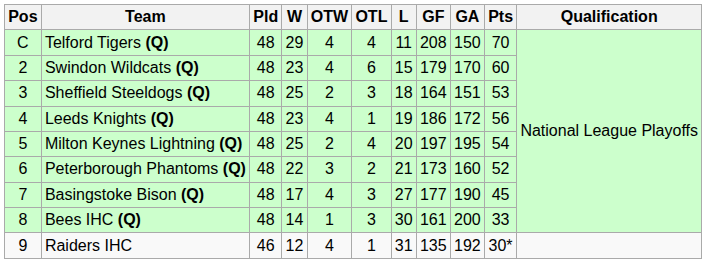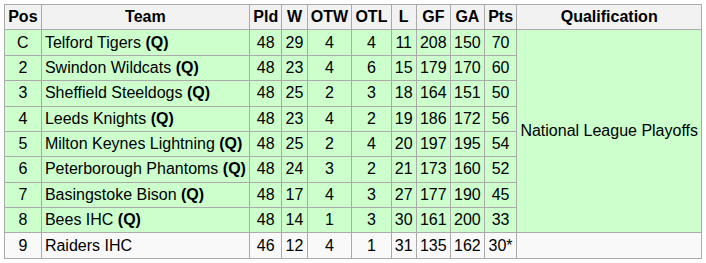 <table class="wikitable">
 <tr>
 <th>Pos</th>
 <th>Team</th>
 <th>Pld</th>
 <th>W</th>
 <th>OTW</th>
 <th>OTL</th>
 <th>L</th>
 <th>GF</th>
 <th>GA</th>
 <th>Pts</th>
 <th>Qualification</th>
 </tr>
 <tr style="background:#ccffcc;">
 <td align="center">C</td>
 <td>Telford Tigers <strong>(Q)</strong></td>
 <td align="center">48</td>
 <td align="center">29</td>
 <td align="center">4</td>
 <td align="center">4</td>
 <td align="center">11</td>
 <td align="center">208</td>
 <td align="center">150</td>
 <td align="center">70</td>
 <td rowspan="8">National League Playoffs</td>
 </tr>
 <tr style="background:#ccffcc;">
 <td align="center">2</td>
 <td>Swindon Wildcats <strong>(Q)</strong></td>
 <td align="center">48</td>
 <td align="center">23</td>
 <td align="center">4</td>
 <td align="center">6</td>
 <td align="center">15</td>
 <td align="center">179</td>
 <td align="center">170</td>
 <td align="center">60</td>
 </tr>
 <tr style="background:#ccffcc;">
 <td align="center">3</td>
 <td>Sheffield Steeldogs <strong>(Q)</strong></td>
 <td align="center">48</td>
 <td align="center">25</td>
 <td align="center">2</td>
 <td align="center">3</td>
 <td align="center">18</td>
 <td align="center">164</td>
 <td align="center">151</td>
-<td align="center">53</td>
+<td align="center">50</td>
 </tr>
 <tr style="background:#ccffcc;">
 <td align="center">4</td>
 <td>Leeds Knights <strong>(Q)</strong></td>
 <td align="center">48</td>
 <td align="center">23</td>
 <td align="center">4</td>
-<td align="center">1</td>
+<td align="center">2</td>
 <td align="center">19</td>
 <td align="center">186</td>
 <td align="center">172</td>
 <td align="center">56</td>
 </tr>
 <tr style="background:#ccffcc;">
 <td align="center">5</td>
 <td>Milton Keynes Lightning <strong>(Q)</strong></td>
 <td align="center">48</td>
 <td align="center">25</td>
 <td align="center">2</td>
 <td align="center">4</td>
 <td align="center">20</td>
 <td align="center">197</td>
 <td align="center">195</td>
 <td align="center">54</td>
 </tr>
 <tr style="background:#ccffcc;">
 <td align="center">6</td>
 <td>Peterborough Phantoms <strong>(Q)</strong></td>
 <td align="center">48</td>
-<td align="center">22</td>
+<td align="center">24</td>
 <td align="center">3</td>
 <td align="center">2</td>
 <td align="center">21</td>
 <td align="center">173</td>
 <td align="center">160</td>
 <td align="center">52</td>
 </tr>
 <tr style="background:#ccffcc;">
 <td align="center">7</td>
 <td>Basingstoke Bison <strong>(Q)</strong></td>
 <td align="center">48</td>
 <td align="center">17</td>
 <td align="center">4</td>
 <td align="center">3</td>
 <td align="center">27</td>
 <td align="center">177</td>
 <td align="center">190</td>
 <td align="center">45</td>
 </tr>
 <tr style="background:#ccffcc;">
 <td align="center">8</td>
 <td>Bees IHC <strong>(Q)</strong></td>
 <td align="center">48</td>
 <td align="center">14</td>
 <td align="center">1</td>
 <td align="center">3</td>
 <td align="center">30</td>
 <td align="center">161</td>
 <td align="center">200</td>
 <td align="center">33</td>
 </tr>
 <tr>
 <td align="center">9</td>
 <td>Raiders IHC</td>
 <td align="center">46</td>
 <td align="center">12</td>
 <td align="center">4</td>
 <td align="center">1</td>
 <td align="center">31</td>
 <td align="center">135</td>
-<td align="center">192</td>
+<td align="center">162</td>
 <td align="center">30*</td>
 <td></td>
 </tr>
 </table>
